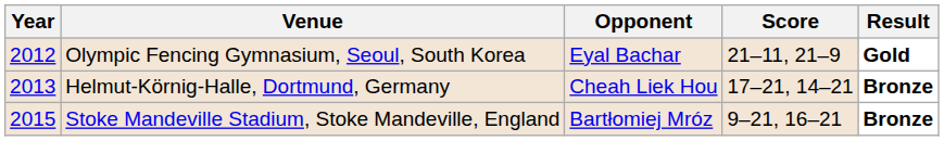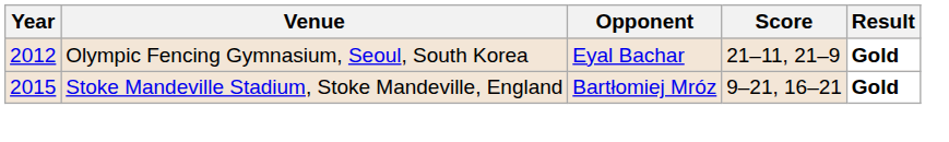 <table class="sortable wikitable" style="font-size: 90%;">
 <tr>
 <th>Year</th>
 <th>Venue</th>
 <th>Opponent</th>
 <th>Score</th>
 <th>Result</th>
 </tr>
 <tr style="background:#F3E6D7">
 <td align="center"><a href='#'>2012</a></td>
 <td align="left">Olympic Fencing Gymnasium, <a href='#'>Seoul</a>, South Korea</td>
 <td align="left"> <a href='#'>Eyal Bachar</a></td>
 <td align="left">21–11, 21–9</td>
 <td style="text-align:left; background:white"> <strong>Gold</strong></td>
 </tr>
 <tr style="background:#F3E6D7">
-<td align="center"><a href='#'>2013</a></td>
-<td align="left">Helmut-Körnig-Halle, <a href='#'>Dortmund</a>, Germany</td>
-<td align="left"> <a href='#'>Cheah Liek Hou</a></td>
-<td align="left">17–21, 14–21</td>
-<td style="text-align:left; background:white"> <strong>Bronze</strong></td>
-</tr>
-<tr style="background:#F3E6D7">
 <td align="center"><a href='#'>2015</a></td>
 <td align="left"><a href='#'>Stoke Mandeville Stadium</a>, Stoke Mandeville, England</td>
 <td align="left"> <a href='#'>Bartłomiej Mróz</a></td>
 <td align="left">9–21, 16–21</td>
-<td style="text-align:left; background:white"> <strong>Bronze</strong></td>
+<td style="text-align:left; background:white"> <strong>Gold</strong></td>
 </tr>
 </table>
